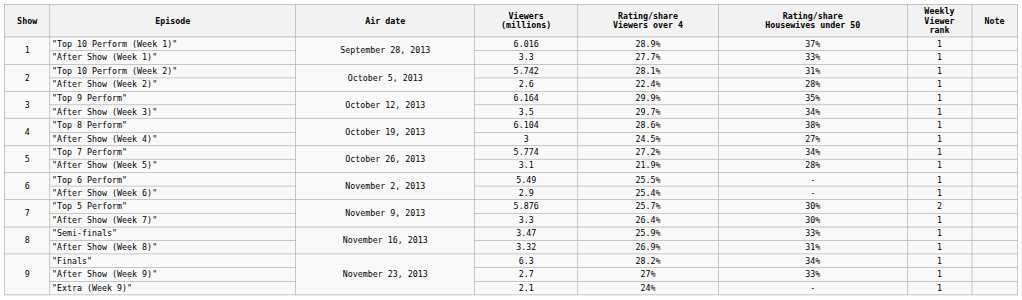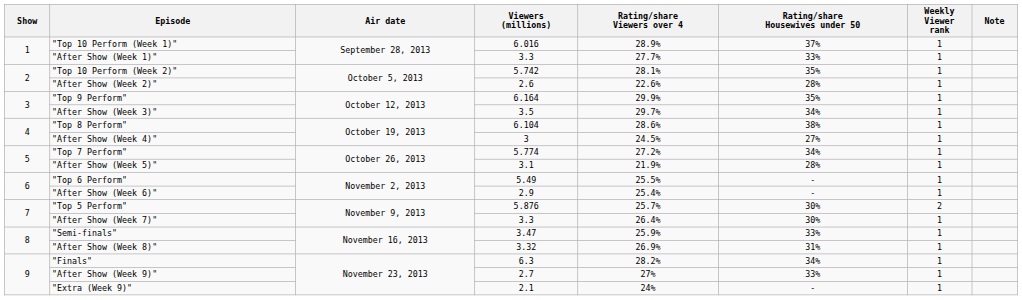 <table class="wikitable sortable" style="margin:0; width:100%;">
 <tr>
 <th>Show</th>
 <th>Episode</th>
 <th>Air date</th>
 <th>Viewers<br>(millions)</th>
 <th>Rating/share<br>Viewers over 4</th>
 <th>Rating/share<br>Housewives under 50</th>
 <th>Weekly<br>Viewer<br>rank</th>
 <th>Note</th>
 </tr>
 <tr>
 <td rowspan="2" style="text-align:center;">1</td>
 <td>"Top 10 Perform (Week 1)"</td>
 <td rowspan="2" style="text-align:center;">September 28, 2013</td>
 <td style="text-align:center;">6.016</td>
 <td style="text-align:center;">28.9%</td>
 <td style="text-align:center;">37%</td>
 <td style="text-align:center;">1</td>
 <td style="text-align:center;"></td>
 </tr>
 <tr>
 <td>"After Show (Week 1)"</td>
 <td style="text-align:center;">3.3</td>
 <td style="text-align:center;">27.7%</td>
 <td style="text-align:center;">33%</td>
 <td style="text-align:center;">1</td>
 <td style="text-align:center;"></td>
 </tr>
 <tr>
 <td rowspan="2" style="text-align:center;">2</td>
 <td>"Top 10 Perform (Week 2)"</td>
 <td rowspan="2" style="text-align:center;">October 5, 2013</td>
 <td style="text-align:center;">5.742</td>
 <td style="text-align:center;">28.1%</td>
-<td style="text-align:center;">31%</td>
+<td style="text-align:center;">35%</td>
 <td style="text-align:center;">1</td>
 <td style="text-align:center;"></td>
 </tr>
 <tr>
 <td>"After Show (Week 2)"</td>
 <td style="text-align:center;">2.6</td>
-<td style="text-align:center;">22.4%</td>
+<td style="text-align:center;">22.6%</td>
 <td style="text-align:center;">28%</td>
 <td style="text-align:center;">1</td>
 <td style="text-align:center;"></td>
 </tr>
 <tr>
 <td rowspan="2" style="text-align:center;">3</td>
 <td>"Top 9 Perform"</td>
 <td rowspan="2" style="text-align:center;">October 12, 2013</td>
 <td style="text-align:center;">6.164</td>
 <td style="text-align:center;">29.9%</td>
 <td style="text-align:center;">35%</td>
 <td style="text-align:center;">1</td>
 <td style="text-align:center;"></td>
 </tr>
 <tr>
 <td>"After Show (Week 3)"</td>
 <td style="text-align:center;">3.5</td>
 <td style="text-align:center;">29.7%</td>
 <td style="text-align:center;">34%</td>
 <td style="text-align:center;">1</td>
 <td style="text-align:center;"></td>
 </tr>
 <tr>
 <td rowspan="2" style="text-align:center;">4</td>
 <td>"Top 8 Perform"</td>
 <td rowspan="2" style="text-align:center;">October 19, 2013</td>
 <td style="text-align:center;">6.104</td>
 <td style="text-align:center;">28.6%</td>
 <td style="text-align:center;">38%</td>
 <td style="text-align:center;">1</td>
 <td style="text-align:center;"></td>
 </tr>
 <tr>
 <td>"After Show (Week 4)"</td>
 <td style="text-align:center;">3</td>
 <td style="text-align:center;">24.5%</td>
 <td style="text-align:center;">27%</td>
 <td style="text-align:center;">1</td>
 <td style="text-align:center;"></td>
 </tr>
 <tr>
 <td rowspan="2" style="text-align:center;">5</td>
 <td>"Top 7 Perform"</td>
 <td rowspan="2" style="text-align:center;">October 26, 2013</td>
 <td style="text-align:center;">5.774</td>
 <td style="text-align:center;">27.2%</td>
 <td style="text-align:center;">34%</td>
 <td style="text-align:center;">1</td>
 <td style="text-align:center;"></td>
 </tr>
 <tr>
 <td>"After Show (Week 5)"</td>
 <td style="text-align:center;">3.1</td>
 <td style="text-align:center;">21.9%</td>
 <td style="text-align:center;">28%</td>
 <td style="text-align:center;">1</td>
 <td style="text-align:center;"></td>
 </tr>
 <tr>
 <td rowspan="2" style="text-align:center;">6</td>
 <td>"Top 6 Perform"</td>
 <td rowspan="2" style="text-align:center;">November 2, 2013</td>
 <td style="text-align:center;">5.49</td>
 <td style="text-align:center;">25.5%</td>
 <td style="text-align:center;">-</td>
 <td style="text-align:center;">1</td>
 <td style="text-align:center;"></td>
 </tr>
 <tr>
 <td>"After Show (Week 6)"</td>
 <td style="text-align:center;">2.9</td>
 <td style="text-align:center;">25.4%</td>
 <td style="text-align:center;">-</td>
 <td style="text-align:center;">1</td>
 <td style="text-align:center;"></td>
 </tr>
 <tr>
 <td rowspan="2" style="text-align:center;">7</td>
 <td>"Top 5 Perform"</td>
 <td rowspan="2" style="text-align:center;">November 9, 2013</td>
 <td style="text-align:center;">5.876</td>
 <td style="text-align:center;">25.7%</td>
 <td style="text-align:center;">30%</td>
 <td style="text-align:center;">2</td>
 <td style="text-align:center;"></td>
 </tr>
 <tr>
 <td>"After Show (Week 7)"</td>
 <td style="text-align:center;">3.3</td>
 <td style="text-align:center;">26.4%</td>
 <td style="text-align:center;">30%</td>
 <td style="text-align:center;">1</td>
 <td style="text-align:center;"></td>
 </tr>
 <tr>
 <td rowspan="2" style="text-align:center;">8</td>
 <td>"Semi-finals"</td>
 <td rowspan="2" style="text-align:center;">November 16, 2013</td>
 <td style="text-align:center;">3.47</td>
 <td style="text-align:center;">25.9%</td>
 <td style="text-align:center;">33%</td>
 <td style="text-align:center;">1</td>
 <td style="text-align:center;"></td>
 </tr>
 <tr>
 <td>"After Show (Week 8)"</td>
 <td style="text-align:center;">3.32</td>
 <td style="text-align:center;">26.9%</td>
 <td style="text-align:center;">31%</td>
 <td style="text-align:center;">1</td>
 <td style="text-align:center;"></td>
 </tr>
 <tr>
 <td rowspan="3" style="text-align:center;">9</td>
 <td>"Finals"</td>
 <td rowspan="3" style="text-align:center;">November 23, 2013</td>
 <td style="text-align:center;">6.3</td>
 <td style="text-align:center;">28.2%</td>
 <td style="text-align:center;">34%</td>
 <td style="text-align:center;">1</td>
 <td style="text-align:center;"></td>
 </tr>
 <tr>
 <td>"After Show (Week 9)"</td>
 <td style="text-align:center;">2.7</td>
 <td style="text-align:center;">27%</td>
 <td style="text-align:center;">33%</td>
 <td style="text-align:center;">1</td>
 <td style="text-align:center;"></td>
 </tr>
 <tr>
 <td>"Extra (Week 9)"</td>
 <td style="text-align:center;">2.1</td>
 <td style="text-align:center;">24%</td>
 <td style="text-align:center;">-</td>
 <td style="text-align:center;">1</td>
 <td style="text-align:center;"></td>
 </tr>
 </table>
